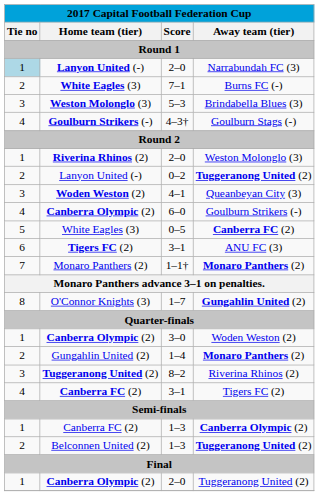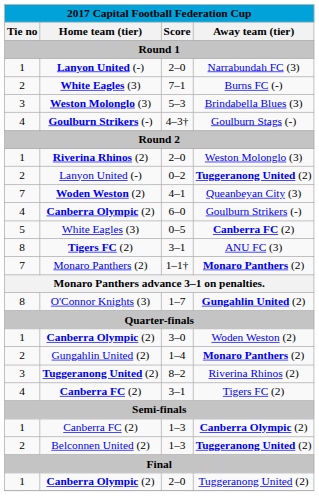 <table class="wikitable collapsible" style="text-align:center">
 <tr>
 <th colspan="4" style="background: #00A2DA; color: black; text-align: center;">2017 Capital Football Federation Cup</th>
 </tr>
 <tr>
 <th>Tie no</th>
 <th>Home team (tier)</th>
 <th>Score</th>
 <th>Away team (tier)</th>
 </tr>
 <tr>
 <th colspan="4" style="background: rgb(196,196,196); color: black; text-align: center;">Round 1</th>
 </tr>
 <tr>
-<td style="background: lightblue;">1</td>
+<td>1</td>
 <td><strong><a href='#'>Lanyon United</a></strong> (-)</td>
 <td>2–0</td>
 <td><a href='#'>Narrabundah FC</a> (3)</td>
 </tr>
 <tr>
 <td>2</td>
 <td><strong><a href='#'>White Eagles</a></strong> (3)</td>
 <td>7–1</td>
 <td><a href='#'>Burns FC</a> (-)</td>
 </tr>
 <tr>
 <td>3</td>
 <td><strong><a href='#'>Weston Molonglo</a></strong> (3)</td>
 <td>5–3</td>
 <td><a href='#'>Brindabella Blues</a> (3)</td>
 </tr>
 <tr>
 <td>4</td>
 <td><strong><a href='#'>Goulburn Strikers</a></strong> (-)</td>
 <td>4–3†</td>
 <td><a href='#'>Goulburn Stags</a> (-)</td>
 </tr>
 <tr>
 <th colspan="4" style="background: rgb(196,196,196); color: black; text-align: center;">Round 2</th>
 </tr>
 <tr>
 <td>1</td>
 <td><strong><a href='#'>Riverina Rhinos</a></strong> (2)</td>
 <td>2–0</td>
 <td><a href='#'>Weston Molonglo</a> (3)</td>
 </tr>
 <tr>
 <td>2</td>
 <td><a href='#'>Lanyon United</a> (-)</td>
 <td>0–2</td>
 <td><strong><a href='#'>Tuggeranong United</a></strong> (2)</td>
 </tr>
 <tr>
-<td>3</td>
+<td>7</td>
 <td><strong><a href='#'>Woden Weston</a></strong> (2)</td>
 <td>4–1</td>
 <td><a href='#'>Queanbeyan City</a> (3)</td>
 </tr>
 <tr>
 <td>4</td>
 <td><strong><a href='#'>Canberra Olympic</a></strong> (2)</td>
 <td>6–0</td>
 <td><a href='#'>Goulburn Strikers</a> (-)</td>
 </tr>
 <tr>
 <td>5</td>
 <td><a href='#'>White Eagles</a> (3)</td>
 <td>0–5</td>
 <td><strong><a href='#'>Canberra FC</a></strong> (2)</td>
 </tr>
 <tr>
-<td>6</td>
+<td>8</td>
 <td><strong><a href='#'>Tigers FC</a></strong> (2)</td>
 <td>3–1</td>
 <td><a href='#'>ANU FC</a> (3)</td>
 </tr>
 <tr>
 <td>7</td>
 <td><a href='#'>Monaro Panthers</a> (2)</td>
 <td>1–1†</td>
 <td><strong><a href='#'>Monaro Panthers</a></strong> (2)</td>
 </tr>
 <tr>
 <th colspan=4>Monaro Panthers advance 3–1 on penalties.</th>
 </tr>
 <tr>
 <td>8</td>
 <td><a href='#'>O'Connor Knights</a> (3)</td>
 <td>1–7</td>
 <td><strong><a href='#'>Gungahlin United</a></strong> (2)</td>
 </tr>
 <tr>
 <th colspan="4" style="background: rgb(196,196,196); color: black; text-align: center;">Quarter-finals</th>
 </tr>
 <tr>
 <td>1</td>
 <td><strong><a href='#'>Canberra Olympic</a></strong> (2)</td>
 <td>3–0</td>
 <td><a href='#'>Woden Weston</a> (2)</td>
 </tr>
 <tr>
 <td>2</td>
 <td><a href='#'>Gungahlin United</a> (2)</td>
 <td>1–4</td>
 <td><strong><a href='#'>Monaro Panthers</a></strong> (2)</td>
 </tr>
 <tr>
 <td>3</td>
 <td><strong><a href='#'>Tuggeranong United</a></strong> (2)</td>
 <td>8–2</td>
 <td><a href='#'>Riverina Rhinos</a> (2)</td>
 </tr>
 <tr>
 <td>4</td>
 <td><strong><a href='#'>Canberra FC</a></strong> (2)</td>
 <td>3–1</td>
 <td><a href='#'>Tigers FC</a> (2)</td>
 </tr>
 <tr>
 <th colspan="4" style="background: rgb(196,196,196); color: black; text-align: center;">Semi-finals</th>
 </tr>
 <tr>
 <td>1</td>
 <td><a href='#'>Canberra FC</a> (2)</td>
 <td>1–3</td>
 <td><strong><a href='#'>Canberra Olympic</a></strong> (2)</td>
 </tr>
 <tr>
 <td>2</td>
 <td><a href='#'>Belconnen United</a> (2)</td>
 <td>1–3</td>
 <td><strong><a href='#'>Tuggeranong United</a></strong> (2)</td>
 </tr>
 <tr>
 <th colspan="4" style="background: rgb(196,196,196); color: black; text-align: center;">Final</th>
 </tr>
 <tr>
 <td>1</td>
 <td><strong><a href='#'>Canberra Olympic</a></strong>  (2)</td>
 <td>2–0</td>
 <td><a href='#'>Tuggeranong United</a> (2)</td>
 </tr>
 <tr>
 </tr>
 </table>
